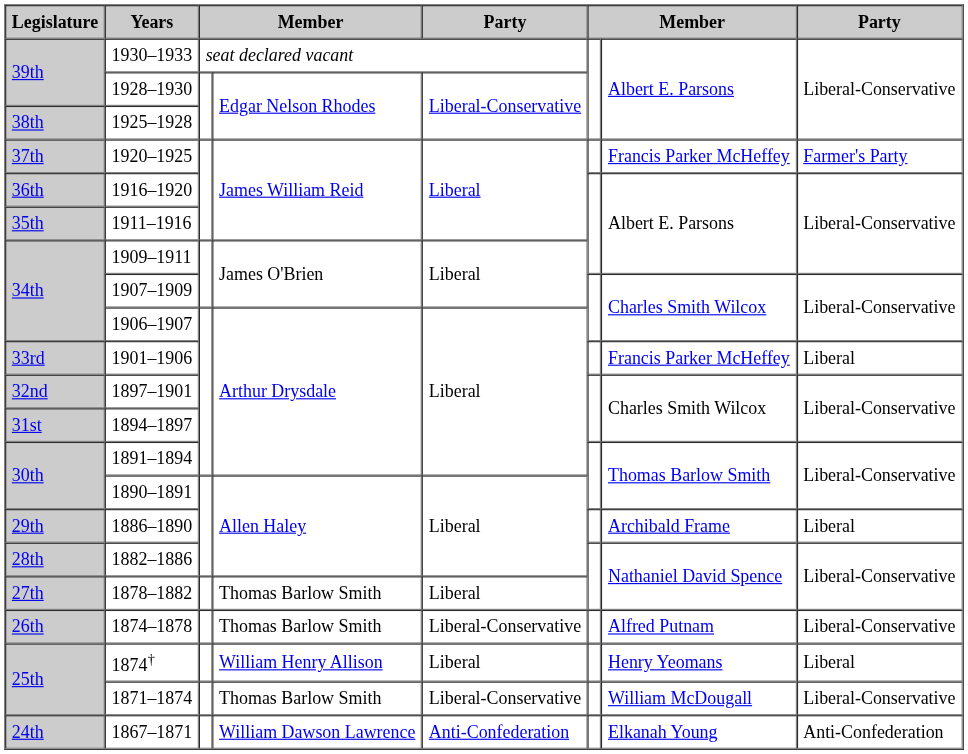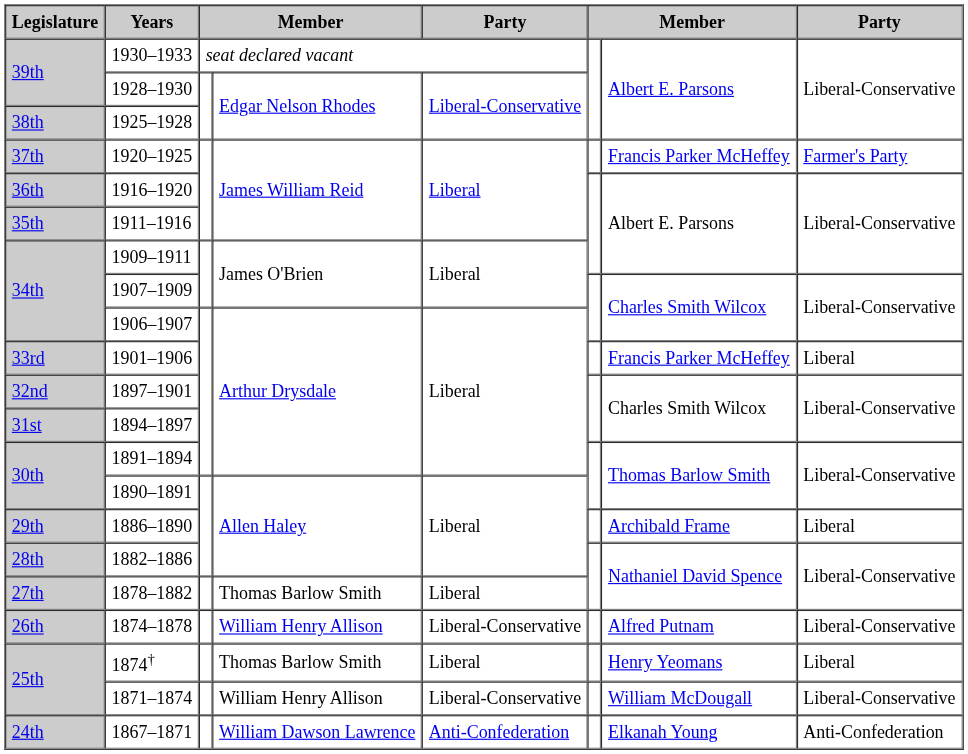 <table border=1 cellpadding=5 cellspacing=0>
 <tr bgcolor="CCCCCC">
 <th>Legislature</th>
 <th>Years</th>
 <th colspan="2">Member</th>
 <th>Party</th>
 <th colspan="2">Member</th>
 <th>Party</th>
 </tr>
 <tr>
 <td bgcolor="CCCCCC" rowspan="2"><a href='#'>39th</a></td>
 <td>1930–1933</td>
 <td colspan="3"><div><em>seat declared vacant</em></div></td>
 <td rowspan="3" ></td>
 <td rowspan="3"><a href='#'>Albert E. Parsons</a></td>
 <td rowspan="3">Liberal-Conservative</td>
 </tr>
 <tr>
 <td>1928–1930</td>
 <td rowspan="2" ></td>
 <td rowspan="2"><a href='#'>Edgar Nelson Rhodes</a></td>
 <td rowspan="2"><a href='#'>Liberal-Conservative</a></td>
 </tr>
 <tr>
 <td bgcolor="CCCCCC"><a href='#'>38th</a></td>
 <td>1925–1928</td>
 </tr>
 <tr>
 <td bgcolor="CCCCCC"><a href='#'>37th</a></td>
 <td>1920–1925</td>
 <td rowspan="3" ></td>
 <td rowspan="3"><a href='#'>James William Reid</a></td>
 <td rowspan="3"><a href='#'>Liberal</a></td>
 <td></td>
 <td><a href='#'>Francis Parker McHeffey</a></td>
 <td><a href='#'>Farmer's Party</a></td>
 </tr>
 <tr>
 <td bgcolor="CCCCCC"><a href='#'>36th</a></td>
 <td>1916–1920</td>
 <td rowspan="3" ></td>
 <td rowspan="3">Albert E. Parsons</td>
 <td rowspan="3">Liberal-Conservative</td>
 </tr>
 <tr>
 <td bgcolor="CCCCCC"><a href='#'>35th</a></td>
 <td>1911–1916</td>
 </tr>
 <tr>
 <td bgcolor="CCCCCC" rowspan="3"><a href='#'>34th</a></td>
 <td>1909–1911</td>
 <td rowspan="2" ></td>
 <td rowspan="2">James O'Brien</td>
 <td rowspan="2">Liberal</td>
 </tr>
 <tr>
 <td>1907–1909</td>
 <td rowspan="2" ></td>
 <td rowspan="2"><a href='#'>Charles Smith Wilcox</a></td>
 <td rowspan="2">Liberal-Conservative</td>
 </tr>
 <tr>
 <td>1906–1907</td>
 <td rowspan="5" ></td>
 <td rowspan="5"><a href='#'>Arthur Drysdale</a></td>
 <td rowspan="5">Liberal</td>
 </tr>
 <tr>
 <td bgcolor="CCCCCC"><a href='#'>33rd</a></td>
 <td>1901–1906</td>
 <td></td>
 <td><a href='#'>Francis Parker McHeffey</a></td>
 <td>Liberal</td>
 </tr>
 <tr>
 <td bgcolor="CCCCCC"><a href='#'>32nd</a></td>
 <td>1897–1901</td>
 <td rowspan="2" ></td>
 <td rowspan="2">Charles Smith Wilcox</td>
 <td rowspan="2">Liberal-Conservative</td>
 </tr>
 <tr>
 <td bgcolor="CCCCCC"><a href='#'>31st</a></td>
 <td>1894–1897</td>
 </tr>
 <tr>
 <td bgcolor="CCCCCC" rowspan="2"><a href='#'>30th</a></td>
 <td>1891–1894</td>
 <td rowspan="2" ></td>
 <td rowspan="2"><a href='#'>Thomas Barlow Smith</a></td>
 <td rowspan="2">Liberal-Conservative</td>
 </tr>
 <tr>
 <td>1890–1891</td>
 <td rowspan="3" ></td>
 <td rowspan="3"><a href='#'>Allen Haley</a></td>
 <td rowspan="3">Liberal</td>
 </tr>
 <tr>
 <td bgcolor="CCCCCC"><a href='#'>29th</a></td>
 <td>1886–1890</td>
 <td></td>
 <td><a href='#'>Archibald Frame</a></td>
 <td>Liberal</td>
 </tr>
 <tr>
 <td bgcolor="CCCCCC"><a href='#'>28th</a></td>
 <td>1882–1886</td>
 <td rowspan="2" ></td>
 <td rowspan="2"><a href='#'>Nathaniel David Spence</a></td>
 <td rowspan="2">Liberal-Conservative</td>
 </tr>
 <tr>
 <td bgcolor="CCCCCC"><a href='#'>27th</a></td>
 <td>1878–1882</td>
 <td></td>
 <td>Thomas Barlow Smith</td>
 <td>Liberal</td>
 </tr>
 <tr>
 <td bgcolor="CCCCCC"><a href='#'>26th</a></td>
 <td>1874–1878</td>
 <td></td>
-<td>Thomas Barlow Smith</td>
+<td><a href='#'>William Henry Allison</a></td>
 <td>Liberal-Conservative</td>
 <td></td>
 <td><a href='#'>Alfred Putnam</a></td>
 <td>Liberal-Conservative</td>
 </tr>
 <tr>
 <td bgcolor="CCCCCC" rowspan="2"><a href='#'>25th</a></td>
 <td>1874<sup>†</sup></td>
 <td></td>
-<td><a href='#'>William Henry Allison</a></td>
+<td>Thomas Barlow Smith</td>
 <td>Liberal</td>
 <td></td>
 <td><a href='#'>Henry Yeomans</a></td>
 <td>Liberal</td>
 </tr>
 <tr>
 <td>1871–1874</td>
 <td></td>
-<td>Thomas Barlow Smith</td>
+<td>William Henry Allison</td>
 <td>Liberal-Conservative</td>
 <td></td>
 <td><a href='#'>William McDougall</a></td>
 <td>Liberal-Conservative</td>
 </tr>
 <tr>
 <td bgcolor="CCCCCC"><a href='#'>24th</a></td>
 <td>1867–1871</td>
 <td></td>
 <td><a href='#'>William Dawson Lawrence</a></td>
 <td><a href='#'>Anti-Confederation</a></td>
 <td></td>
 <td><a href='#'>Elkanah Young</a></td>
 <td>Anti-Confederation</td>
 </tr>
 </table>
